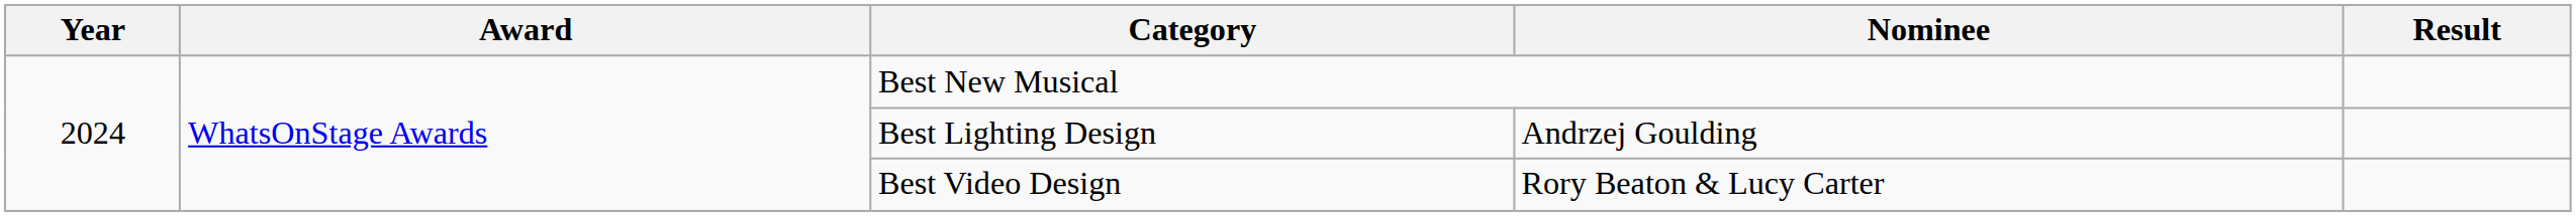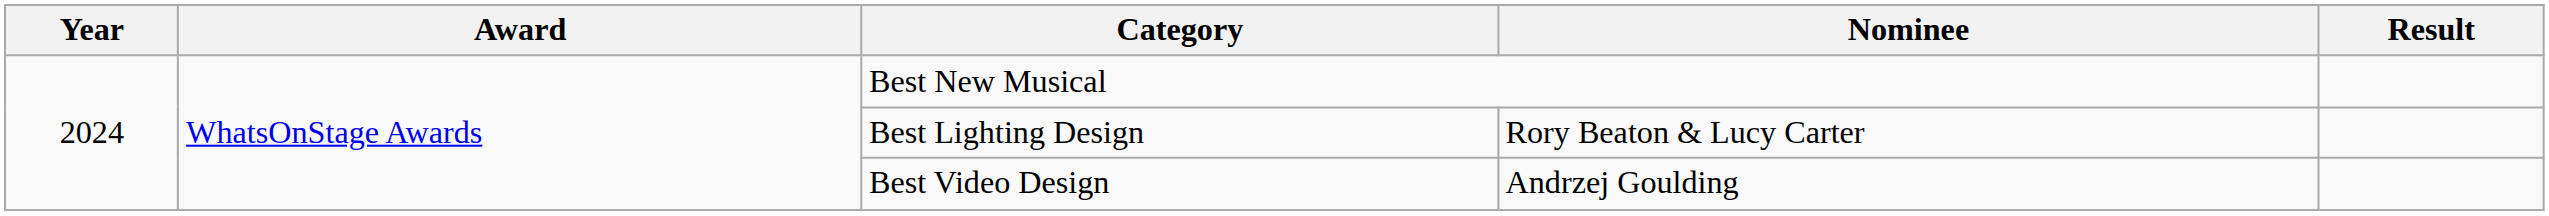 <table class="wikitable" style="width:100%;">
 <tr>
 <th>Year</th>
 <th><strong>Award</strong></th>
 <th><strong>Category</strong></th>
 <th><strong>Nominee</strong></th>
 <th>Result</th>
 </tr>
 <tr>
 <td rowspan="3" style="text-align:center;">2024</td>
 <td rowspan="3"><a href='#'>WhatsOnStage Awards</a></td>
 <td colspan="2">Best New Musical</td>
 <td></td>
 </tr>
 <tr>
 <td>Best Lighting Design</td>
-<td>Andrzej Goulding</td>
+<td>Rory Beaton & Lucy Carter</td>
 <td></td>
 </tr>
 <tr>
 <td>Best Video Design</td>
-<td>Rory Beaton & Lucy Carter</td>
+<td>Andrzej Goulding</td>
 <td></td>
 </tr>
 </table>
